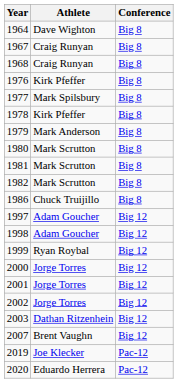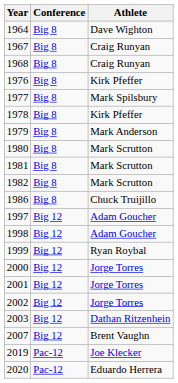 <table class="wikitable">
 <tr>
 <th>Year</th>
+<th>Conference</th>
 <th>Athlete</th>
-<th>Conference</th>
 </tr>
 <tr>
 <td>1964</td>
+<td><a href='#'>Big 8</a></td>
 <td>Dave Wighton</td>
-<td><a href='#'>Big 8</a></td>
 </tr>
 <tr>
 <td>1967</td>
+<td><a href='#'>Big 8</a></td>
 <td>Craig Runyan</td>
-<td><a href='#'>Big 8</a></td>
 </tr>
 <tr>
 <td>1968</td>
+<td><a href='#'>Big 8</a></td>
 <td>Craig Runyan</td>
-<td><a href='#'>Big 8</a></td>
 </tr>
 <tr>
 <td>1976</td>
+<td><a href='#'>Big 8</a></td>
 <td>Kirk Pfeffer</td>
-<td><a href='#'>Big 8</a></td>
 </tr>
 <tr>
 <td>1977</td>
+<td><a href='#'>Big 8</a></td>
 <td>Mark Spilsbury</td>
-<td><a href='#'>Big 8</a></td>
 </tr>
 <tr>
 <td>1978</td>
+<td><a href='#'>Big 8</a></td>
 <td>Kirk Pfeffer</td>
-<td><a href='#'>Big 8</a></td>
 </tr>
 <tr>
 <td>1979</td>
+<td><a href='#'>Big 8</a></td>
 <td>Mark Anderson</td>
-<td><a href='#'>Big 8</a></td>
 </tr>
 <tr>
 <td>1980</td>
+<td><a href='#'>Big 8</a></td>
 <td>Mark Scrutton</td>
-<td><a href='#'>Big 8</a></td>
 </tr>
 <tr>
 <td>1981</td>
+<td><a href='#'>Big 8</a></td>
 <td>Mark Scrutton</td>
-<td><a href='#'>Big 8</a></td>
 </tr>
 <tr>
 <td>1982</td>
+<td><a href='#'>Big 8</a></td>
 <td>Mark Scrutton</td>
-<td><a href='#'>Big 8</a></td>
 </tr>
 <tr>
 <td>1986</td>
+<td><a href='#'>Big 8</a></td>
 <td>Chuck Truijillo</td>
-<td><a href='#'>Big 8</a></td>
 </tr>
 <tr>
 <td>1997</td>
+<td><a href='#'>Big 12</a></td>
 <td><a href='#'>Adam Goucher</a></td>
-<td><a href='#'>Big 12</a></td>
 </tr>
 <tr>
 <td>1998</td>
+<td><a href='#'>Big 12</a></td>
 <td><a href='#'>Adam Goucher</a></td>
-<td><a href='#'>Big 12</a></td>
 </tr>
 <tr>
 <td>1999</td>
+<td><a href='#'>Big 12</a></td>
 <td>Ryan Roybal</td>
-<td><a href='#'>Big 12</a></td>
 </tr>
 <tr>
 <td>2000</td>
+<td><a href='#'>Big 12</a></td>
 <td><a href='#'>Jorge Torres</a></td>
-<td><a href='#'>Big 12</a></td>
 </tr>
 <tr>
 <td>2001</td>
+<td><a href='#'>Big 12</a></td>
 <td><a href='#'>Jorge Torres</a></td>
-<td><a href='#'>Big 12</a></td>
 </tr>
 <tr>
 <td>2002</td>
+<td><a href='#'>Big 12</a></td>
 <td><a href='#'>Jorge Torres</a></td>
-<td><a href='#'>Big 12</a></td>
 </tr>
 <tr>
 <td>2003</td>
+<td><a href='#'>Big 12</a></td>
 <td><a href='#'>Dathan Ritzenhein</a></td>
-<td><a href='#'>Big 12</a></td>
 </tr>
 <tr>
 <td>2007</td>
+<td><a href='#'>Big 12</a></td>
 <td>Brent Vaughn</td>
-<td><a href='#'>Big 12</a></td>
 </tr>
 <tr>
 <td>2019</td>
+<td><a href='#'>Pac-12</a></td>
 <td><a href='#'>Joe Klecker</a></td>
-<td><a href='#'>Pac-12</a></td>
 </tr>
 <tr>
 <td>2020</td>
+<td><a href='#'>Pac-12</a></td>
 <td>Eduardo Herrera</td>
-<td><a href='#'>Pac-12</a></td>
 </tr>
 </table>
